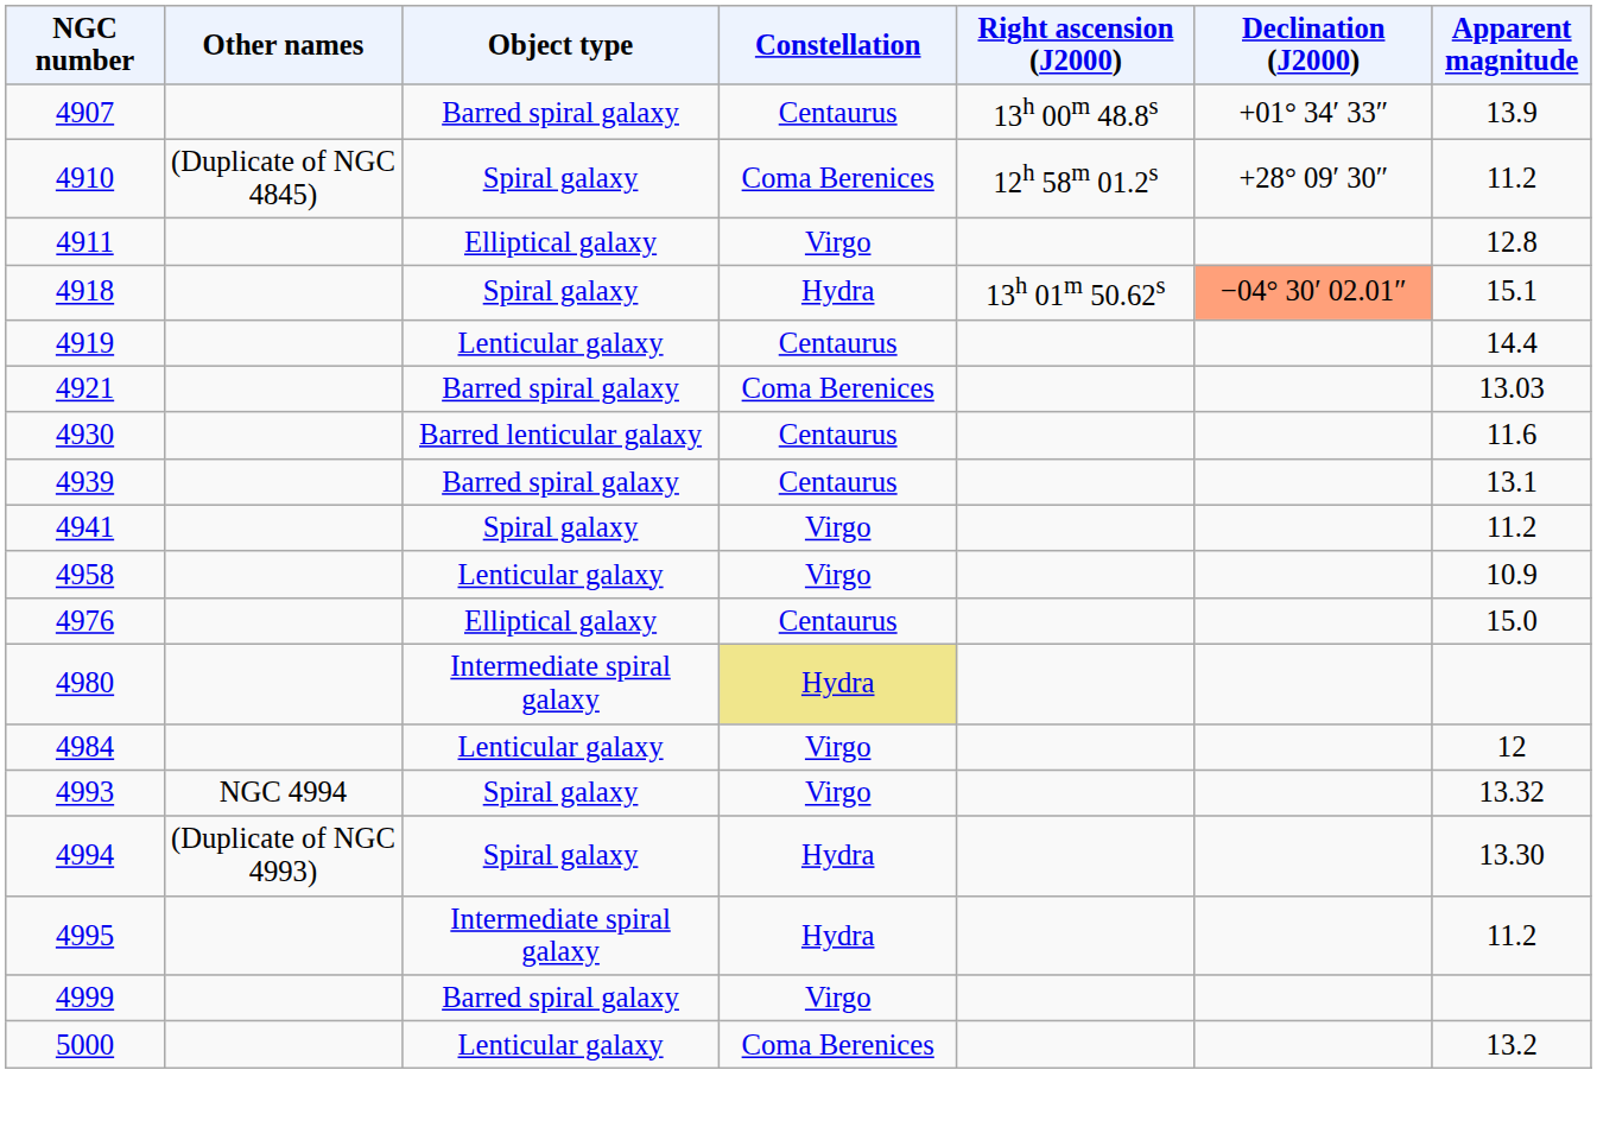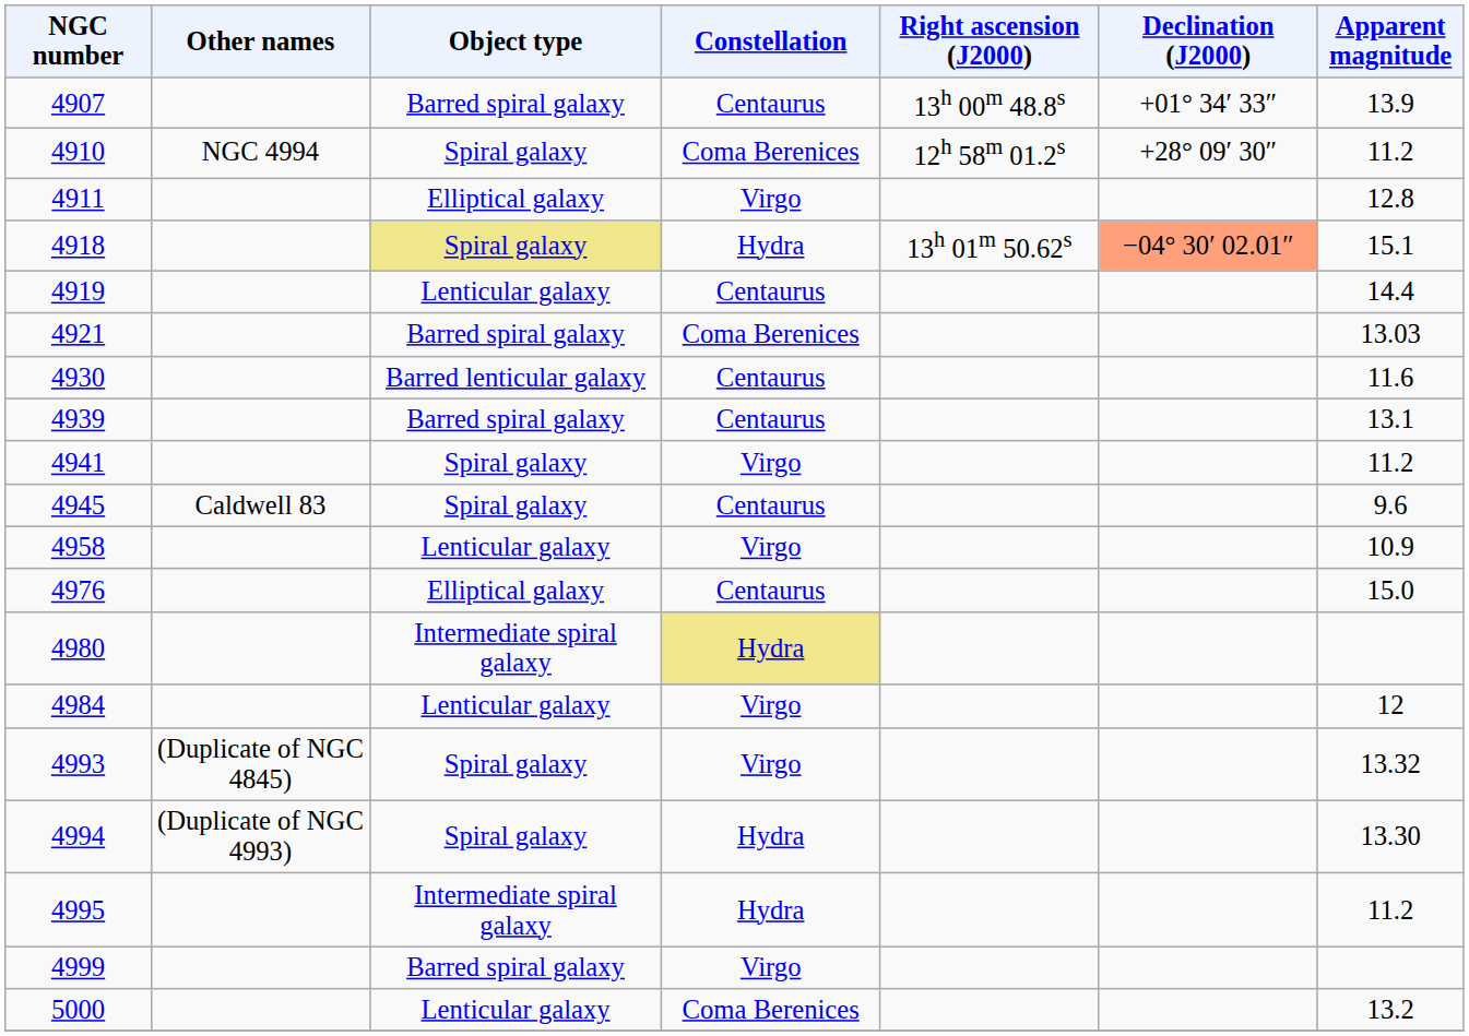 <table class="wikitable sortable sticky-header" style="text-align: center;">
 <tr>
 <th style="background-color:#edf3fe; width: 10%;">NGC number</th>
 <th style="background-color:#edf3fe; width: 15%;">Other names</th>
 <th style="background-color:#edf3fe; width: 20%;">Object type</th>
 <th style="background-color:#edf3fe; width: 15%;"><a href='#'>Constellation</a></th>
 <th style="background-color:#edf3fe; width: 15%;"><a href='#'>Right ascension</a> (<a href='#'>J2000</a>)</th>
 <th style="background-color:#edf3fe; width: 15%;"><a href='#'>Declination</a> (<a href='#'>J2000</a>)</th>
 <th style="background-color:#edf3fe; width: 10%;"><a href='#'>Apparent magnitude</a></th>
 </tr>
 <tr>
 <td><a href='#'>4907</a></td>
 <td></td>
 <td><a href='#'>Barred spiral galaxy</a></td>
 <td><a href='#'>Centaurus</a></td>
 <td>13<sup>h</sup> 00<sup>m</sup> 48.8<sup>s</sup></td>
 <td>+01° 34′ 33″</td>
 <td>13.9</td>
 </tr>
 <tr>
 <td><a href='#'>4910</a></td>
-<td>(Duplicate of NGC 4845)</td>
+<td>NGC 4994</td>
 <td><a href='#'>Spiral galaxy</a></td>
 <td><a href='#'>Coma Berenices</a></td>
 <td>12<sup>h</sup> 58<sup>m</sup> 01.2<sup>s</sup></td>
 <td>+28° 09′ 30″</td>
 <td>11.2</td>
 </tr>
 <tr>
 <td><a href='#'>4911</a></td>
 <td></td>
 <td><a href='#'>Elliptical galaxy</a></td>
 <td><a href='#'>Virgo</a></td>
 <td></td>
 <td></td>
 <td>12.8</td>
 </tr>
 <tr>
 <td><a href='#'>4918</a></td>
 <td></td>
-<td><a href='#'>Spiral galaxy</a></td>
+<td style="background: khaki;"><a href='#'>Spiral galaxy</a></td>
 <td><a href='#'>Hydra</a></td>
 <td>13<sup>h</sup> 01<sup>m</sup> 50.62<sup>s</sup></td>
 <td style="background: lightsalmon;">−04° 30′ 02.01″</td>
 <td>15.1</td>
 </tr>
 <tr>
 <td><a href='#'>4919</a></td>
 <td></td>
 <td><a href='#'>Lenticular galaxy</a></td>
 <td><a href='#'>Centaurus</a></td>
 <td></td>
 <td></td>
 <td>14.4</td>
 </tr>
 <tr>
 <td><a href='#'>4921</a></td>
 <td></td>
 <td><a href='#'>Barred spiral galaxy</a></td>
 <td><a href='#'>Coma Berenices</a></td>
 <td></td>
 <td></td>
 <td>13.03</td>
 </tr>
 <tr>
 <td><a href='#'>4930</a></td>
 <td></td>
 <td><a href='#'>Barred lenticular galaxy</a></td>
 <td><a href='#'>Centaurus</a></td>
 <td></td>
 <td></td>
 <td>11.6</td>
 </tr>
 <tr>
 <td><a href='#'>4939</a></td>
 <td></td>
 <td><a href='#'>Barred spiral galaxy</a></td>
 <td><a href='#'>Centaurus</a></td>
 <td></td>
 <td></td>
 <td>13.1</td>
 </tr>
 <tr>
 <td><a href='#'>4941</a></td>
 <td></td>
 <td><a href='#'>Spiral galaxy</a></td>
 <td><a href='#'>Virgo</a></td>
 <td></td>
 <td></td>
 <td>11.2</td>
 </tr>
 <tr>
+<td><a href='#'>4945</a></td>
+<td>Caldwell 83</td>
+<td><a href='#'>Spiral galaxy</a></td>
+<td><a href='#'>Centaurus</a></td>
+<td></td>
+<td></td>
+<td>9.6</td>
+</tr>
+<tr>
 <td><a href='#'>4958</a></td>
 <td></td>
 <td><a href='#'>Lenticular galaxy</a></td>
 <td><a href='#'>Virgo</a></td>
 <td></td>
 <td></td>
 <td>10.9</td>
 </tr>
 <tr>
 <td><a href='#'>4976</a></td>
 <td></td>
 <td><a href='#'>Elliptical galaxy</a></td>
 <td><a href='#'>Centaurus</a></td>
 <td></td>
 <td></td>
 <td>15.0</td>
 </tr>
 <tr>
 <td><a href='#'>4980</a></td>
 <td></td>
 <td><a href='#'>Intermediate spiral galaxy</a></td>
 <td style="background: khaki;"><a href='#'>Hydra</a></td>
 <td></td>
 <td></td>
 <td></td>
 </tr>
 <tr>
 <td><a href='#'>4984</a></td>
 <td></td>
 <td><a href='#'>Lenticular galaxy</a></td>
 <td><a href='#'>Virgo</a></td>
 <td></td>
 <td></td>
 <td>12</td>
 </tr>
 <tr>
 <td><a href='#'>4993</a></td>
-<td>NGC 4994</td>
+<td>(Duplicate of NGC 4845)</td>
 <td><a href='#'>Spiral galaxy</a></td>
 <td><a href='#'>Virgo</a></td>
 <td></td>
 <td></td>
 <td>13.32</td>
 </tr>
 <tr>
 <td><a href='#'>4994</a></td>
 <td>(Duplicate of NGC 4993)</td>
 <td><a href='#'>Spiral galaxy</a></td>
 <td><a href='#'>Hydra</a></td>
 <td></td>
 <td></td>
 <td>13.30</td>
 </tr>
 <tr>
 <td><a href='#'>4995</a></td>
 <td></td>
 <td><a href='#'>Intermediate spiral galaxy</a></td>
 <td><a href='#'>Hydra</a></td>
 <td></td>
 <td></td>
 <td>11.2</td>
 </tr>
 <tr>
 <td><a href='#'>4999</a></td>
 <td></td>
 <td><a href='#'>Barred spiral galaxy</a></td>
 <td><a href='#'>Virgo</a></td>
 <td></td>
 <td></td>
 <td></td>
 </tr>
 <tr>
 <td><a href='#'>5000</a></td>
 <td></td>
 <td><a href='#'>Lenticular galaxy</a></td>
 <td><a href='#'>Coma Berenices</a></td>
 <td></td>
 <td></td>
 <td>13.2</td>
 </tr>
 <tr>
 </tr>
 </table>
